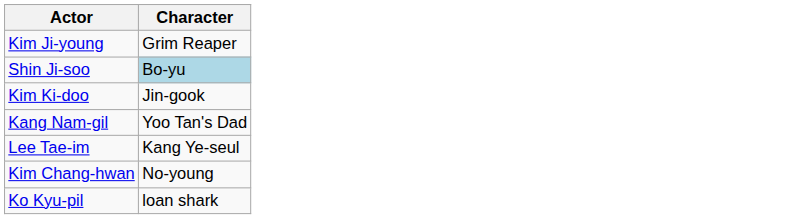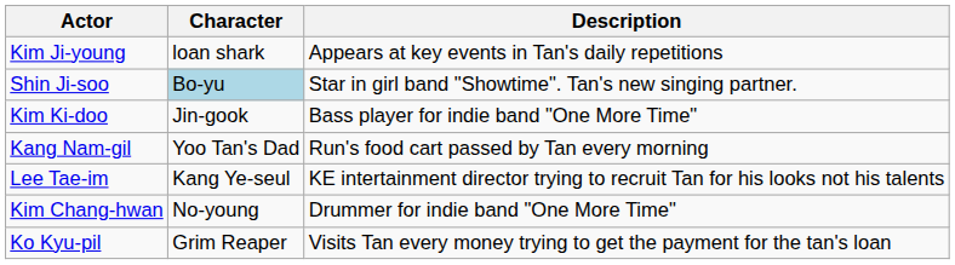 <table class="wikitable">
 <tr>
 <th>Actor</th>
 <th>Character</th>
+<th>Description</th>
 </tr>
 <tr>
 <td><a href='#'>Kim Ji-young</a></td>
-<td>Grim Reaper</td>
+<td>loan shark</td>
+<td>Appears at key events in Tan's daily repetitions</td>
 </tr>
 <tr>
 <td><a href='#'>Shin Ji-soo</a></td>
 <td style="background: lightblue;">Bo-yu</td>
+<td>Star in girl band "Showtime".  Tan's new singing partner.</td>
 </tr>
 <tr>
 <td><a href='#'>Kim Ki-doo</a></td>
 <td>Jin-gook</td>
+<td>Bass player for indie band "One More Time"</td>
 </tr>
 <tr>
 <td><a href='#'>Kang Nam-gil</a></td>
 <td>Yoo Tan's Dad</td>
+<td>Run's food cart passed by Tan every morning</td>
 </tr>
 <tr>
 <td><a href='#'>Lee Tae-im</a></td>
 <td>Kang Ye-seul</td>
+<td>KE intertainment director trying to recruit Tan for his looks not his talents</td>
 </tr>
 <tr>
 <td><a href='#'>Kim Chang-hwan</a></td>
 <td>No-young</td>
+<td>Drummer for indie band "One More Time"</td>
 </tr>
 <tr>
 <td><a href='#'>Ko Kyu-pil</a></td>
-<td>loan shark</td>
+<td>Grim Reaper</td>
+<td>Visits Tan every money trying to get the payment for the tan's loan</td>
 </tr>
 </table>
